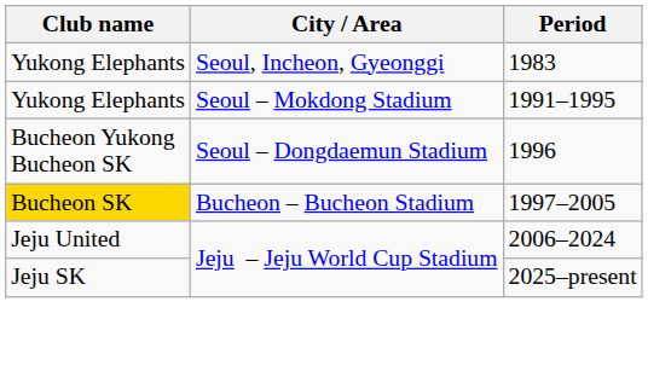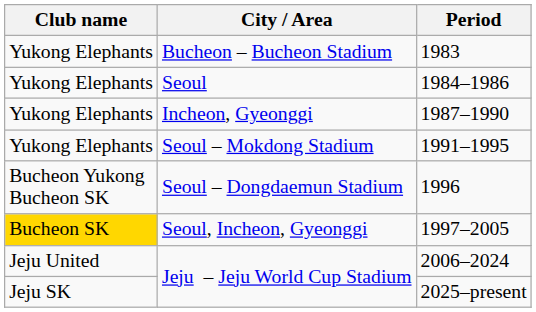 <table class="wikitable">
 <tr>
 <th>Club name</th>
 <th>City / Area</th>
 <th>Period</th>
 </tr>
 <tr>
 <td>Yukong Elephants</td>
-<td><a href='#'>Seoul</a>, <a href='#'>Incheon</a>, <a href='#'>Gyeonggi</a></td>
+<td><a href='#'>Bucheon</a> – <a href='#'>Bucheon Stadium</a></td>
 <td>1983</td>
+</tr>
+<tr>
+<td>Yukong Elephants</td>
+<td><a href='#'>Seoul</a></td>
+<td>1984–1986</td>
+</tr>
+<tr>
+<td>Yukong Elephants</td>
+<td><a href='#'>Incheon</a>, <a href='#'>Gyeonggi</a></td>
+<td>1987–1990</td>
 </tr>
 <tr>
 <td>Yukong Elephants</td>
 <td><a href='#'>Seoul</a> – <a href='#'>Mokdong Stadium</a></td>
 <td>1991–1995</td>
 </tr>
 <tr>
 <td>Bucheon Yukong<br>Bucheon SK</td>
 <td><a href='#'>Seoul</a> – <a href='#'>Dongdaemun Stadium</a></td>
 <td>1996</td>
 </tr>
 <tr>
 <td style="background: gold;">Bucheon SK</td>
-<td><a href='#'>Bucheon</a> – <a href='#'>Bucheon Stadium</a></td>
+<td><a href='#'>Seoul</a>, <a href='#'>Incheon</a>, <a href='#'>Gyeonggi</a></td>
 <td>1997–2005</td>
 </tr>
 <tr>
 <td>Jeju United</td>
 <td rowspan="2"><a href='#'>Jeju</a>  – <a href='#'>Jeju World Cup Stadium</a></td>
 <td>2006–2024</td>
 </tr>
 <tr>
 <td>Jeju SK</td>
 <td>2025–present</td>
 </tr>
 </table>
